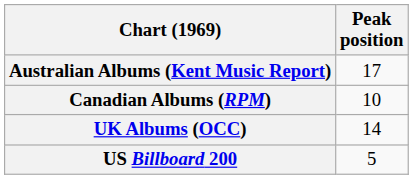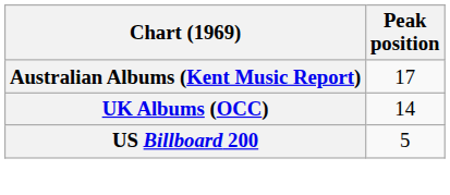 <table class="wikitable sortable plainrowheaders" style="text-align:center">
 <tr>
 <th>Chart (1969)</th>
 <th>Peak<br>position</th>
 </tr>
 <tr>
 <th scope="row">Australian Albums (<a href='#'>Kent Music Report</a>)</th>
 <td>17</td>
 </tr>
 <tr>
-<th scope="row">Canadian Albums (<em><a href='#'>RPM</a></em>)</th>
-<td>10</td>
-</tr>
-<tr>
 <th scope="row"><a href='#'>UK Albums</a> (<a href='#'>OCC</a>)</th>
 <td>14</td>
 </tr>
 <tr>
 <th scope="row">US <a href='#'><em>Billboard</em> 200</a></th>
 <td>5</td>
 </tr>
 </table>
